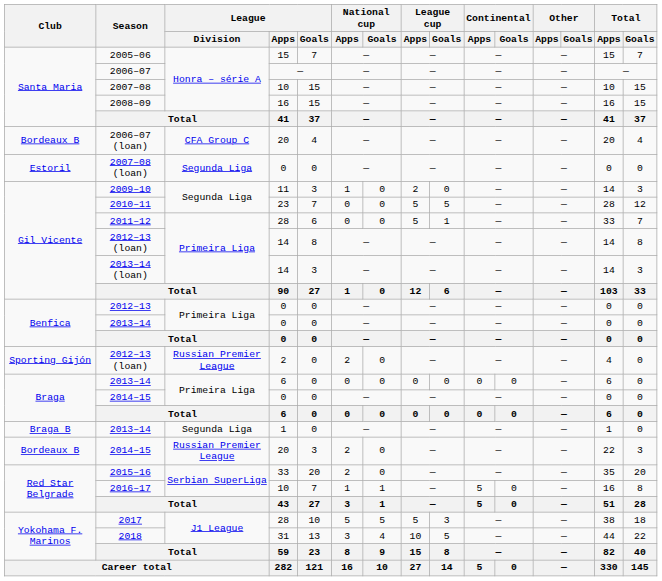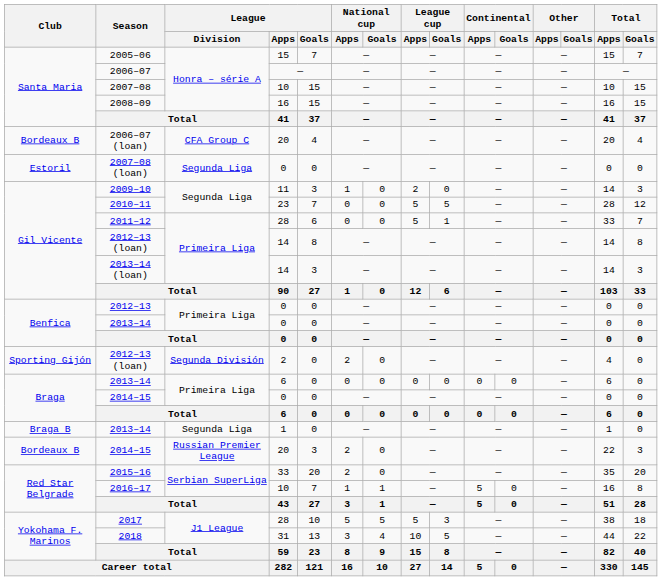 <table class="wikitable" style="text-align:center">
 <tr>
 <th rowspan="2">Club</th>
 <th rowspan="2">Season</th>
 <th colspan="3">League</th>
 <th colspan="2">National cup</th>
 <th colspan="2">League cup</th>
 <th colspan="2">Continental</th>
 <th colspan="2">Other</th>
 <th colspan="2">Total</th>
 </tr>
 <tr>
 <th>Division</th>
 <th>Apps</th>
 <th>Goals</th>
 <th>Apps</th>
 <th>Goals</th>
 <th>Apps</th>
 <th>Goals</th>
 <th>Apps</th>
 <th>Goals</th>
 <th>Apps</th>
 <th>Goals</th>
 <th>Apps</th>
 <th>Goals</th>
 </tr>
 <tr>
 <td rowspan="5"><a href='#'>Santa Maria</a></td>
 <td>2005–06</td>
 <td rowspan="4"><a href='#'>Honra – série A</a></td>
 <td>15</td>
 <td>7</td>
 <td colspan="2">—</td>
 <td colspan="2">—</td>
 <td colspan="2">—</td>
 <td colspan="2">—</td>
 <td>15</td>
 <td>7</td>
 </tr>
 <tr>
 <td>2006–07</td>
 <td colspan="2">—</td>
 <td colspan="2">—</td>
 <td colspan="2">—</td>
 <td colspan="2">—</td>
 <td colspan="2">—</td>
 <td colspan="2">—</td>
 </tr>
 <tr>
 <td>2007–08</td>
 <td>10</td>
 <td>15</td>
 <td colspan="2">—</td>
 <td colspan="2">—</td>
 <td colspan="2">—</td>
 <td colspan="2">—</td>
 <td>10</td>
 <td>15</td>
 </tr>
 <tr>
 <td>2008–09</td>
 <td>16</td>
 <td>15</td>
 <td colspan="2">—</td>
 <td colspan="2">—</td>
 <td colspan="2">—</td>
 <td colspan="2">—</td>
 <td>16</td>
 <td>15</td>
 </tr>
 <tr>
 <th colspan="2">Total</th>
 <th>41</th>
 <th>37</th>
 <th colspan="2">—</th>
 <th colspan="2">—</th>
 <th colspan="2">—</th>
 <th colspan="2">—</th>
 <th>41</th>
 <th>37</th>
 </tr>
 <tr>
 <td><a href='#'>Bordeaux B</a></td>
 <td>2006–07 (loan)</td>
 <td><a href='#'>CFA Group C</a></td>
 <td>20</td>
 <td>4</td>
 <td colspan="2">—</td>
 <td colspan="2">—</td>
 <td colspan="2">—</td>
 <td colspan="2">—</td>
 <td>20</td>
 <td>4</td>
 </tr>
 <tr>
 <td><a href='#'>Estoril</a></td>
 <td><a href='#'>2007–08</a> (loan)</td>
 <td><a href='#'>Segunda Liga</a></td>
 <td>0</td>
 <td>0</td>
 <td colspan="2">—</td>
 <td colspan="2">—</td>
 <td colspan="2">—</td>
 <td colspan="2">—</td>
 <td>0</td>
 <td>0</td>
 </tr>
 <tr>
 <td rowspan="6"><a href='#'>Gil Vicente</a></td>
 <td><a href='#'>2009–10</a></td>
 <td rowspan="2">Segunda Liga</td>
 <td>11</td>
 <td>3</td>
 <td>1</td>
 <td>0</td>
 <td>2</td>
 <td>0</td>
 <td colspan="2">—</td>
 <td colspan="2">—</td>
 <td>14</td>
 <td>3</td>
 </tr>
 <tr>
 <td><a href='#'>2010–11</a></td>
 <td>23</td>
 <td>7</td>
 <td>0</td>
 <td>0</td>
 <td>5</td>
 <td>5</td>
 <td colspan="2">—</td>
 <td colspan="2">—</td>
 <td>28</td>
 <td>12</td>
 </tr>
 <tr>
 <td><a href='#'>2011–12</a></td>
 <td rowspan="3"><a href='#'>Primeira Liga</a></td>
 <td>28</td>
 <td>6</td>
 <td>0</td>
 <td>0</td>
 <td>5</td>
 <td>1</td>
 <td colspan="2">—</td>
 <td colspan="2">—</td>
 <td>33</td>
 <td>7</td>
 </tr>
 <tr>
 <td><a href='#'>2012–13</a> (loan)</td>
 <td>14</td>
 <td>8</td>
 <td colspan="2">—</td>
 <td colspan="2">—</td>
 <td colspan="2">—</td>
 <td colspan="2">—</td>
 <td>14</td>
 <td>8</td>
 </tr>
 <tr>
 <td><a href='#'>2013–14</a> (loan)</td>
 <td>14</td>
 <td>3</td>
 <td colspan="2">—</td>
 <td colspan="2">—</td>
 <td colspan="2">—</td>
 <td colspan="2">—</td>
 <td>14</td>
 <td>3</td>
 </tr>
 <tr>
 <th colspan="2">Total</th>
 <th>90</th>
 <th>27</th>
 <th>1</th>
 <th>0</th>
 <th>12</th>
 <th>6</th>
 <th colspan="2">—</th>
 <th colspan="2">—</th>
 <th>103</th>
 <th>33</th>
 </tr>
 <tr>
 <td rowspan="3"><a href='#'>Benfica</a></td>
 <td><a href='#'>2012–13</a></td>
 <td rowspan="2">Primeira Liga</td>
 <td>0</td>
 <td>0</td>
 <td colspan="2">—</td>
 <td colspan="2">—</td>
 <td colspan="2">—</td>
 <td colspan="2">—</td>
 <td>0</td>
 <td>0</td>
 </tr>
 <tr>
 <td><a href='#'>2013–14</a></td>
 <td>0</td>
 <td>0</td>
 <td colspan="2">—</td>
 <td colspan="2">—</td>
 <td colspan="2">—</td>
 <td colspan="2">—</td>
 <td>0</td>
 <td>0</td>
 </tr>
 <tr>
 <th colspan="2">Total</th>
 <th>0</th>
 <th>0</th>
 <th colspan="2">—</th>
 <th colspan="2">—</th>
 <th colspan="2">—</th>
 <th colspan="2">—</th>
 <th>0</th>
 <th>0</th>
 </tr>
 <tr>
 <td><a href='#'>Sporting Gijón</a></td>
 <td><a href='#'>2012–13</a> (loan)</td>
-<td><a href='#'>Russian Premier League</a></td>
+<td><a href='#'>Segunda División</a></td>
 <td>2</td>
 <td>0</td>
 <td>2</td>
 <td>0</td>
 <td colspan="2">—</td>
 <td colspan="2">—</td>
 <td colspan="2">—</td>
 <td>4</td>
 <td>0</td>
 </tr>
 <tr>
 <td rowspan="3"><a href='#'>Braga</a></td>
 <td><a href='#'>2013–14</a></td>
 <td rowspan="2">Primeira Liga</td>
 <td>6</td>
 <td>0</td>
 <td>0</td>
 <td>0</td>
 <td>0</td>
 <td>0</td>
 <td>0</td>
 <td>0</td>
 <td colspan="2">—</td>
 <td>6</td>
 <td>0</td>
 </tr>
 <tr>
 <td><a href='#'>2014–15</a></td>
 <td>0</td>
 <td>0</td>
 <td colspan="2">—</td>
 <td colspan="2">—</td>
 <td colspan="2">—</td>
 <td colspan="2">—</td>
 <td>0</td>
 <td>0</td>
 </tr>
 <tr>
 <th colspan="2">Total</th>
 <th>6</th>
 <th>0</th>
 <th>0</th>
 <th>0</th>
 <th>0</th>
 <th>0</th>
 <th>0</th>
 <th>0</th>
 <th colspan="2">—</th>
 <th>6</th>
 <th>0</th>
 </tr>
 <tr>
 <td><a href='#'>Braga B</a></td>
 <td><a href='#'>2013–14</a></td>
 <td>Segunda Liga</td>
 <td>1</td>
 <td>0</td>
 <td colspan="2">—</td>
 <td colspan="2">—</td>
 <td colspan="2">—</td>
 <td colspan="2">—</td>
 <td>1</td>
 <td>0</td>
 </tr>
 <tr>
 <td><a href='#'>Bordeaux B</a></td>
 <td><a href='#'>2014–15</a></td>
 <td><a href='#'>Russian Premier League</a></td>
 <td>20</td>
 <td>3</td>
 <td>2</td>
 <td>0</td>
 <td colspan="2">—</td>
 <td colspan="2">—</td>
 <td colspan="2">—</td>
 <td>22</td>
 <td>3</td>
 </tr>
 <tr>
 <td rowspan="3"><a href='#'>Red Star Belgrade</a></td>
 <td><a href='#'>2015–16</a></td>
 <td rowspan=2><a href='#'>Serbian SuperLiga</a></td>
 <td>33</td>
 <td>20</td>
 <td>2</td>
 <td>0</td>
 <td colspan="2">—</td>
 <td colspan="2">—</td>
 <td colspan="2">—</td>
 <td>35</td>
 <td>20</td>
 </tr>
 <tr>
 <td><a href='#'>2016–17</a></td>
 <td>10</td>
 <td>7</td>
 <td>1</td>
 <td>1</td>
 <td colspan="2">—</td>
 <td>5</td>
 <td>0</td>
 <td colspan="2">—</td>
 <td>16</td>
 <td>8</td>
 </tr>
 <tr>
 <th colspan="2">Total</th>
 <th>43</th>
 <th>27</th>
 <th>3</th>
 <th>1</th>
 <th colspan="2">—</th>
 <th>5</th>
 <th>0</th>
 <th colspan="2">—</th>
 <th>51</th>
 <th>28</th>
 </tr>
 <tr>
 <td rowspan="3"><a href='#'>Yokohama F. Marinos</a></td>
 <td><a href='#'>2017</a></td>
 <td rowspan="2"><a href='#'>J1 League</a></td>
 <td>28</td>
 <td>10</td>
 <td>5</td>
 <td>5</td>
 <td>5</td>
 <td>3</td>
 <td colspan="2">—</td>
 <td colspan="2">—</td>
 <td>38</td>
 <td>18</td>
 </tr>
 <tr>
 <td><a href='#'>2018</a></td>
 <td>31</td>
 <td>13</td>
 <td>3</td>
 <td>4</td>
 <td>10</td>
 <td>5</td>
 <td colspan="2">—</td>
 <td colspan="2">—</td>
 <td>44</td>
 <td>22</td>
 </tr>
 <tr>
 <th colspan="2">Total</th>
 <th>59</th>
 <th>23</th>
 <th>8</th>
 <th>9</th>
 <th>15</th>
 <th>8</th>
 <th colspan="2">—</th>
 <th colspan="2">—</th>
 <th>82</th>
 <th>40</th>
 </tr>
 <tr>
 <th colspan="3">Career total</th>
 <th>282</th>
 <th>121</th>
 <th>16</th>
 <th>10</th>
 <th>27</th>
 <th>14</th>
 <th>5</th>
 <th>0</th>
 <th colspan="2">—</th>
 <th>330</th>
 <th>145</th>
 </tr>
 </table>
